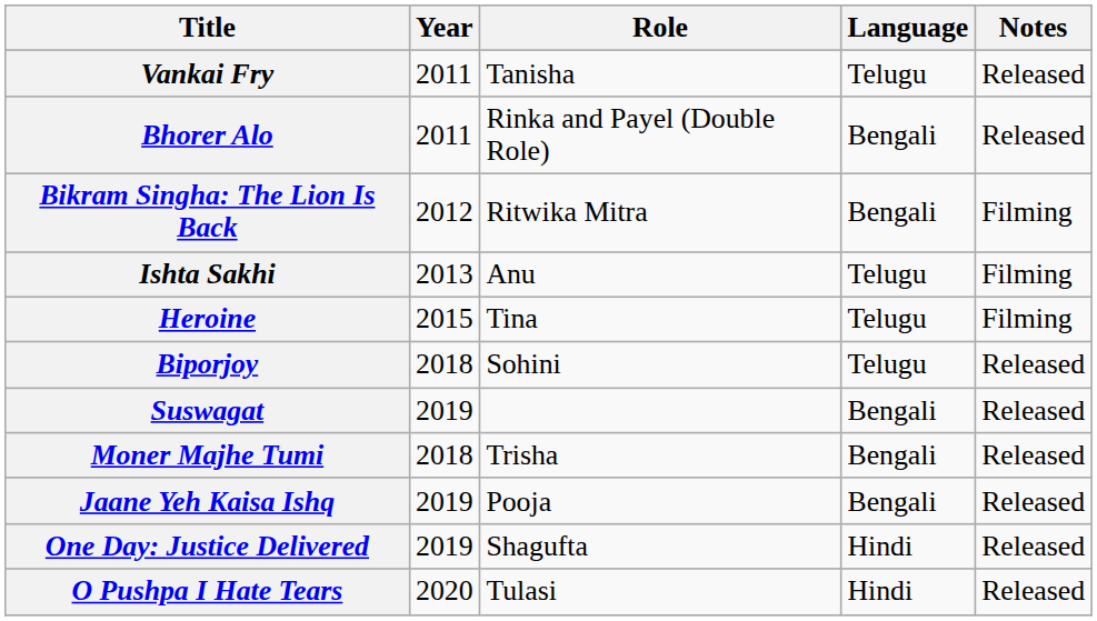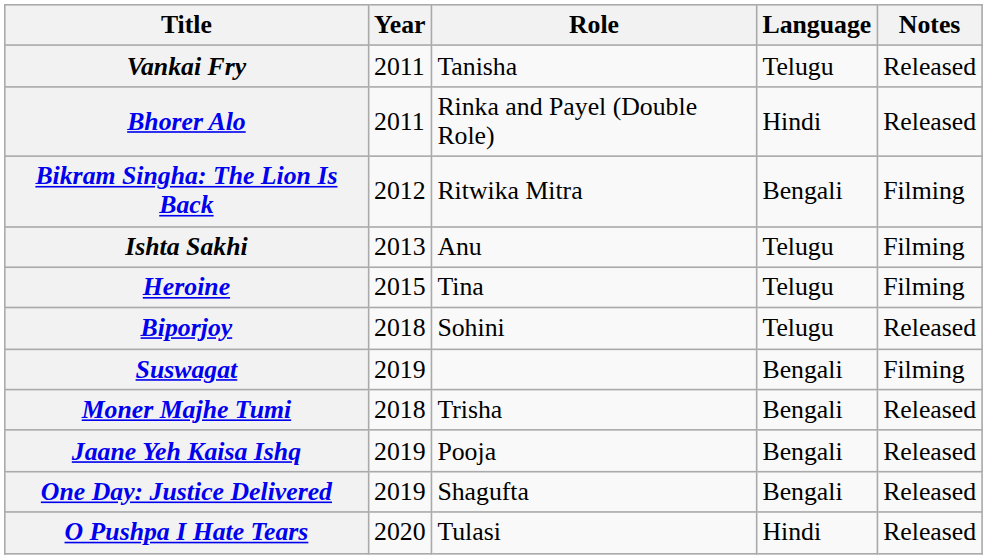 <table class="wikitable plainrowheaders unsortable">
 <tr>
 <th scope="col">Title</th>
 <th scope="col">Year</th>
 <th scope="col">Role</th>
 <th scope="col">Language</th>
 <th scope="col">Notes</th>
 </tr>
 <tr>
 <th scope="row"><em>Vankai Fry</em></th>
 <td>2011</td>
 <td>Tanisha</td>
 <td>Telugu</td>
 <td>Released</td>
 </tr>
 <tr>
 <th scope="row"><em><a href='#'>Bhorer Alo</a></em></th>
 <td>2011</td>
 <td>Rinka and Payel (Double Role)</td>
-<td>Bengali</td>
+<td>Hindi</td>
 <td>Released</td>
 </tr>
 <tr>
 <th scope="row"><em><a href='#'>Bikram Singha: The Lion Is Back</a></em></th>
 <td>2012</td>
 <td>Ritwika Mitra</td>
 <td>Bengali</td>
 <td>Filming</td>
 </tr>
 <tr>
 <th scope="row"><em>Ishta Sakhi</em></th>
 <td>2013</td>
 <td>Anu</td>
 <td>Telugu</td>
 <td>Filming</td>
 </tr>
 <tr>
 <th scope="row"><em><a href='#'>Heroine</a></em></th>
 <td>2015</td>
 <td>Tina</td>
 <td>Telugu</td>
 <td>Filming</td>
 </tr>
 <tr>
 <th ! scope="row"><em><a href='#'>Biporjoy</a></em></th>
 <td>2018</td>
 <td>Sohini</td>
 <td>Telugu</td>
 <td>Released</td>
 </tr>
 <tr>
 <th scope="row"><em><a href='#'>Suswagat</a></em></th>
 <td>2019</td>
 <td></td>
 <td>Bengali</td>
-<td>Released</td>
+<td>Filming</td>
 </tr>
 <tr>
 <th scope="row"><em><a href='#'>Moner Majhe Tumi</a></em></th>
 <td>2018</td>
 <td>Trisha</td>
 <td>Bengali</td>
 <td>Released</td>
 </tr>
 <tr>
 <th scope="row"><em><a href='#'>Jaane Yeh Kaisa Ishq</a></em></th>
 <td>2019</td>
 <td>Pooja</td>
 <td>Bengali</td>
 <td>Released</td>
 </tr>
 <tr>
 <th scope="row"><em><a href='#'>One Day: Justice Delivered</a></em></th>
 <td>2019</td>
 <td>Shagufta</td>
-<td>Hindi</td>
+<td>Bengali</td>
 <td>Released</td>
 </tr>
 <tr>
 <th scope="row"><em><a href='#'>O Pushpa I Hate Tears</a></em></th>
 <td>2020</td>
 <td>Tulasi</td>
 <td>Hindi</td>
 <td>Released</td>
 </tr>
 </table>
